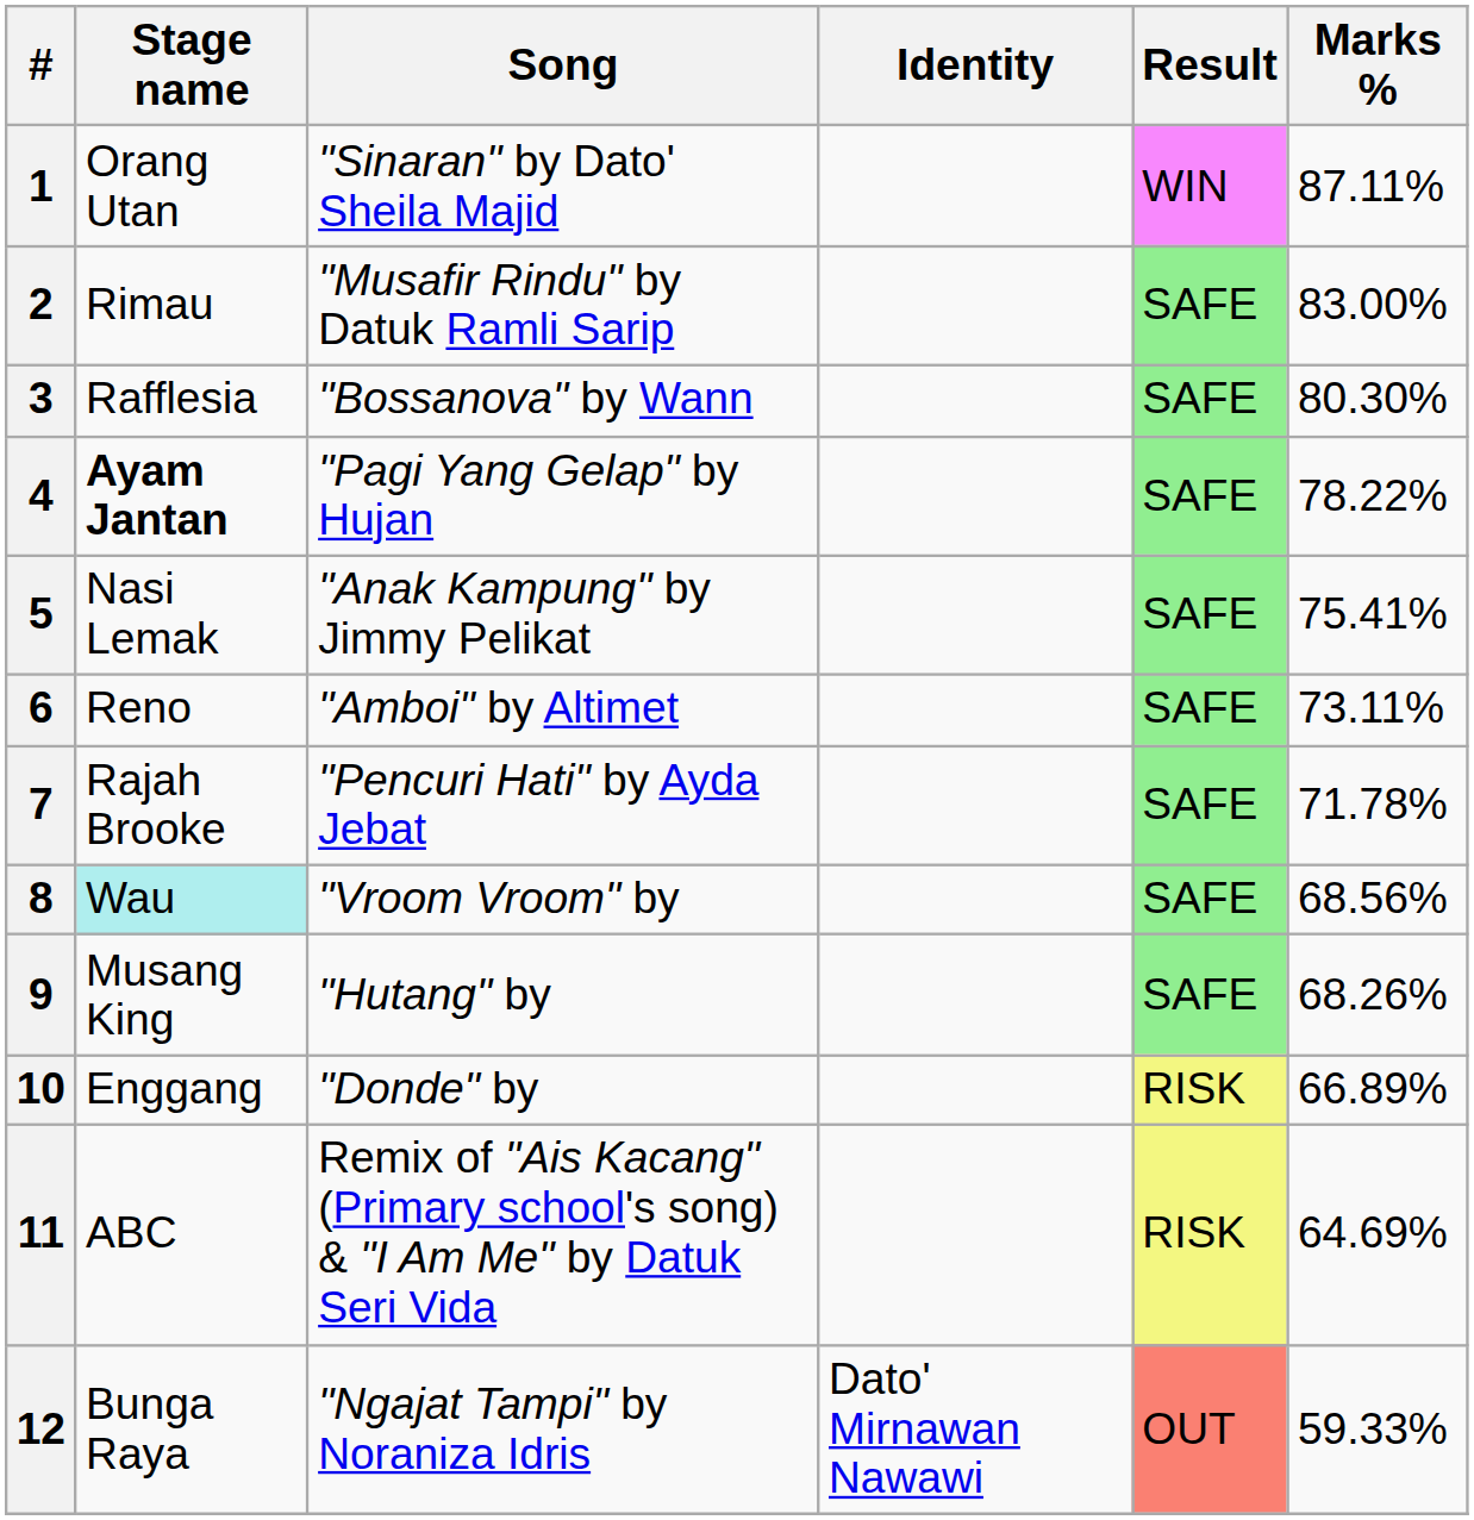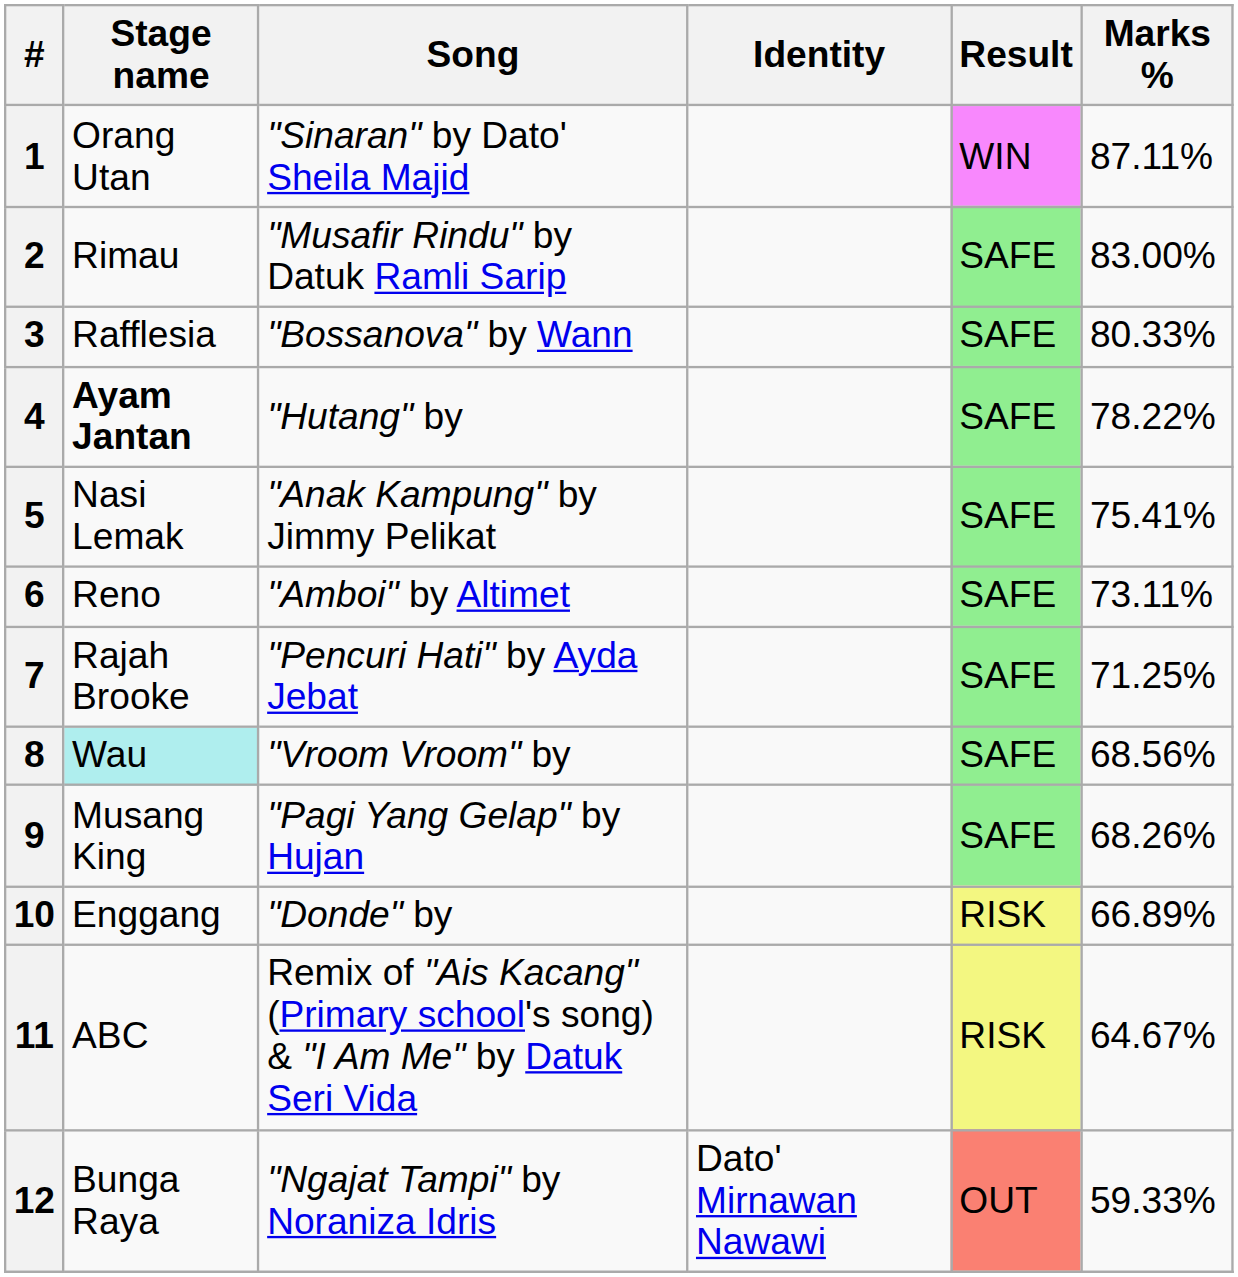 <table class="wikitable plainrowheaders" style="width: 60%; style="text-align: center;">
 <tr>
 <th>#</th>
 <th>Stage name</th>
 <th>Song</th>
 <th>Identity</th>
 <th>Result</th>
 <th>Marks %</th>
 </tr>
 <tr>
 <th>1</th>
 <td>Orang Utan</td>
 <td><em>"Sinaran"</em> by Dato' <a href='#'>Sheila Majid</a></td>
 <td></td>
 <td bgcolor=#F888FD>WIN</td>
 <td>87.11%</td>
 </tr>
 <tr>
 <th>2</th>
 <td>Rimau</td>
 <td><em>"Musafir Rindu"</em> by Datuk <a href='#'>Ramli Sarip</a></td>
 <td></td>
 <td bgcolor="lightgreen">SAFE</td>
 <td>83.00%</td>
 </tr>
 <tr>
 <th>3</th>
 <td>Rafflesia</td>
 <td><em>"Bossanova"</em> by <a href='#'>Wann</a></td>
 <td></td>
 <td bgcolor="lightgreen">SAFE</td>
-<td>80.30%</td>
+<td>80.33%</td>
 </tr>
 <tr>
 <th>4</th>
 <td><strong>Ayam Jantan</strong></td>
-<td><em>"Pagi Yang Gelap"</em> by <a href='#'>Hujan</a></td>
+<td><em>"Hutang"</em> by </td>
 <td></td>
 <td bgcolor="lightgreen">SAFE</td>
 <td>78.22%</td>
 </tr>
 <tr>
 <th>5</th>
 <td>Nasi Lemak</td>
 <td><em>"Anak Kampung"</em> by Jimmy Pelikat</td>
 <td></td>
 <td bgcolor="lightgreen">SAFE</td>
 <td>75.41%</td>
 </tr>
 <tr>
 <th>6</th>
 <td>Reno</td>
 <td><em>"Amboi"</em> by <a href='#'>Altimet</a></td>
 <td></td>
 <td bgcolor="lightgreen">SAFE</td>
 <td>73.11%</td>
 </tr>
 <tr>
 <th>7</th>
 <td>Rajah Brooke</td>
 <td><em>"Pencuri Hati"</em> by <a href='#'>Ayda Jebat</a></td>
 <td></td>
 <td bgcolor="lightgreen">SAFE</td>
-<td>71.78%</td>
+<td>71.25%</td>
 </tr>
 <tr>
 <th>8</th>
 <td style="background: paleturquoise;">Wau</td>
 <td><em>"Vroom Vroom"</em> by </td>
 <td></td>
 <td bgcolor="lightgreen">SAFE</td>
 <td>68.56%</td>
 </tr>
 <tr>
 <th>9</th>
 <td>Musang King</td>
-<td><em>"Hutang"</em> by </td>
+<td><em>"Pagi Yang Gelap"</em> by <a href='#'>Hujan</a></td>
 <td></td>
 <td bgcolor="lightgreen">SAFE</td>
 <td>68.26%</td>
 </tr>
 <tr>
 <th>10</th>
 <td>Enggang</td>
 <td><em>"Donde"</em> by </td>
 <td></td>
 <td bgcolor=#F3F781>RISK</td>
 <td>66.89%</td>
 </tr>
 <tr>
 <th>11</th>
 <td>ABC</td>
 <td>Remix of <em>"Ais Kacang"</em> (<a href='#'>Primary school</a>'s song) <br>& <em>"I Am Me"</em> by <a href='#'>Datuk Seri Vida</a></td>
 <td></td>
 <td bgcolor=#F3F781>RISK</td>
-<td>64.69%</td>
+<td>64.67%</td>
 </tr>
 <tr>
 <th>12</th>
 <td>Bunga Raya</td>
 <td><em>"Ngajat Tampi"</em> by <a href='#'>Noraniza Idris</a></td>
 <td>Dato' <a href='#'>Mirnawan Nawawi</a></td>
 <td bgcolor=salmon>OUT</td>
 <td>59.33%</td>
 </tr>
 <tr>
 </tr>
 </table>
